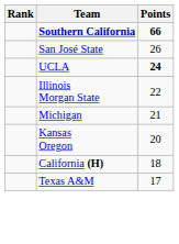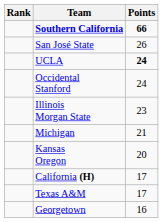 <table class="wikitable sortable" style="text-align:center">
 <tr>
 <th>Rank</th>
 <th>Team</th>
 <th>Points</th>
 </tr>
 <tr>
 <td></td>
 <td align="left"><strong><a href='#'>Southern California</a></strong></td>
 <td><strong>66</strong></td>
 </tr>
 <tr>
 <td></td>
 <td align="left"><a href='#'>San José State</a></td>
 <td>26</td>
 </tr>
 <tr>
 <td></td>
 <td align="left"><a href='#'>UCLA</a></td>
 <td><strong>24</strong></td>
 </tr>
 <tr>
 <td></td>
+<td align="left"><a href='#'>Occidental</a><br><a href='#'>Stanford</a></td>
+<td>24</td>
+</tr>
+<tr>
+<td></td>
 <td align="left"><a href='#'>Illinois</a><br><a href='#'>Morgan State</a></td>
-<td>22</td>
+<td>23</td>
 </tr>
 <tr>
 <td></td>
 <td align="left"><a href='#'>Michigan</a></td>
 <td>21</td>
 </tr>
 <tr>
 <td></td>
 <td align="left"><a href='#'>Kansas</a><br><a href='#'>Oregon</a></td>
 <td>20</td>
 </tr>
 <tr>
 <td></td>
 <td align="left"><a href='#'>California</a> <strong>(H)</strong></td>
-<td>18</td>
+<td>17</td>
 </tr>
 <tr>
 <td></td>
 <td align="left"><a href='#'>Texas A&M</a></td>
 <td>17</td>
 </tr>
+<tr>
+<td></td>
+<td align="left"><a href='#'>Georgetown</a></td>
+<td>16</td>
+</tr>
 </table>
